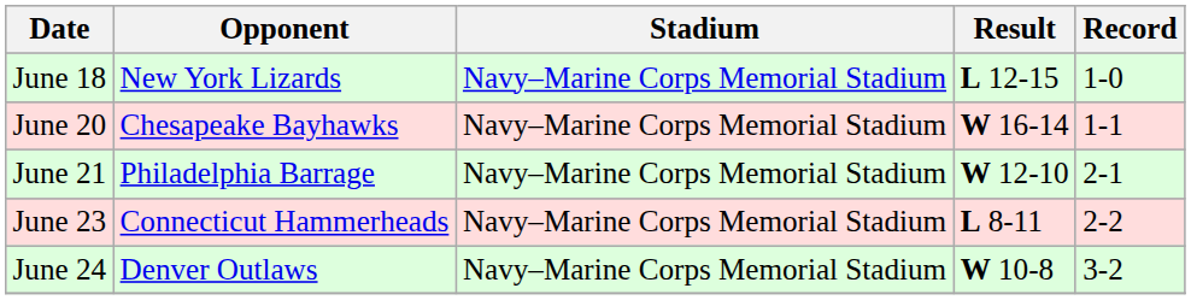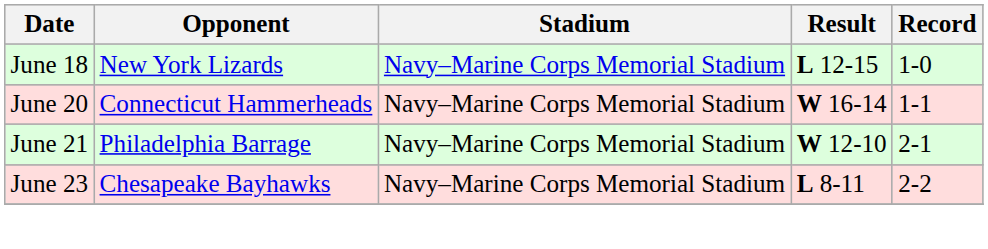 <table class="wikitable" text-align:center;>
 <tr>
 <th>Date</th>
 <th>Opponent</th>
 <th>Stadium</th>
 <th>Result</th>
 <th>Record</th>
 </tr>
 <tr bgcolor="DDFFDD">
 <td>June 18</td>
 <td><a href='#'>New York Lizards</a></td>
 <td><a href='#'>Navy–Marine Corps Memorial Stadium</a></td>
 <td><strong>L</strong> 12-15</td>
 <td>1-0</td>
 </tr>
 <tr bgcolor="FFDDDD">
 <td>June 20</td>
-<td><a href='#'>Chesapeake Bayhawks</a></td>
+<td><a href='#'>Connecticut Hammerheads</a></td>
 <td>Navy–Marine Corps Memorial Stadium</td>
 <td><strong>W</strong> 16-14</td>
 <td>1-1</td>
 </tr>
 <tr bgcolor="DDFFDD">
 <td>June 21</td>
 <td><a href='#'>Philadelphia Barrage</a></td>
 <td>Navy–Marine Corps Memorial Stadium</td>
 <td><strong>W</strong> 12-10</td>
 <td>2-1</td>
 </tr>
 <tr bgcolor="FFDDDD">
 <td>June 23</td>
-<td><a href='#'>Connecticut Hammerheads</a></td>
+<td><a href='#'>Chesapeake Bayhawks</a></td>
 <td>Navy–Marine Corps Memorial Stadium</td>
 <td><strong>L</strong> 8-11</td>
 <td>2-2</td>
 </tr>
-<tr bgcolor="DDFFDD">
-<td>June 24</td>
-<td><a href='#'>Denver Outlaws</a></td>
-<td>Navy–Marine Corps Memorial Stadium</td>
-<td><strong>W</strong> 10-8</td>
-<td>3-2</td>
-</tr>
 <tr>
 </tr>
 </table>
